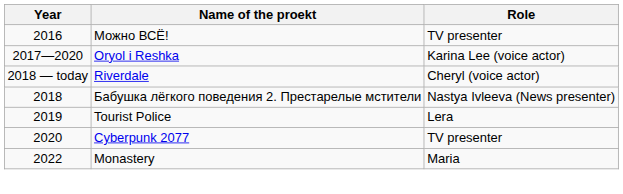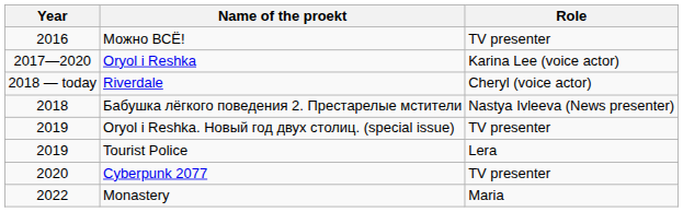 <table class="wikitable">
 <tr>
 <th>Year</th>
 <th>Name of the proekt</th>
 <th>Role</th>
 </tr>
 <tr>
 <td style="text-align:center;">2016</td>
 <td>Можно ВСЁ!</td>
 <td>TV presenter</td>
 </tr>
 <tr>
 <td style="text-align:center;">2017—2020</td>
 <td><a href='#'>Oryol i Reshka</a></td>
 <td>Karina Lee (voice actor)</td>
 </tr>
 <tr>
 <td style="text-align:center;">2018 — today</td>
 <td><a href='#'>Riverdale</a></td>
 <td>Cheryl (voice actor)</td>
 </tr>
 <tr>
 <td style="text-align:center;">2018</td>
 <td>Бабушка лёгкого поведения 2. Престарелые мстители</td>
 <td>Nastya Ivleeva (News presenter)</td>
 </tr>
 <tr>
 <td style="text-align:center;">2019</td>
+<td>Oryol i Reshka. Новый год двух столиц. (special issue)</td>
+<td>TV presenter</td>
+</tr>
+<tr>
+<td style="text-align:center;">2019</td>
 <td>Tourist Police</td>
 <td>Lera</td>
 </tr>
 <tr>
 <td style="text-align:center;">2020</td>
 <td><a href='#'>Cyberpunk 2077</a></td>
 <td>TV presenter</td>
 </tr>
 <tr>
 <td style="text-align:center;">2022</td>
 <td>Monastery</td>
 <td>Maria</td>
 </tr>
 </table>
